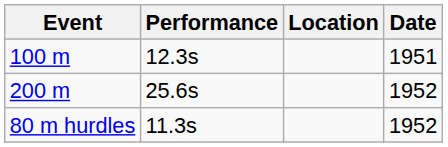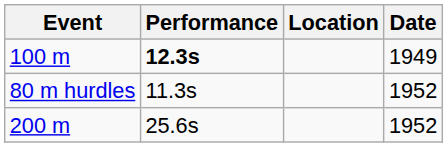 <table class="wikitable" style="border-collapse: collapse; font-size: 95%;">
 <tr>
 <th scope="col">Event</th>
 <th scope="col">Performance</th>
 <th scope="col">Location</th>
 <th scope="col">Date</th>
 </tr>
 <tr>
 <td><a href='#'>100 m</a></td>
-<td>12.3s</td>
+<td><strong>12.3s</strong></td>
 <td></td>
-<td>1951</td>
+<td>1949</td>
+</tr>
+<tr>
+<td><a href='#'>80 m hurdles</a></td>
+<td>11.3s</td>
+<td></td>
+<td>1952</td>
 </tr>
 <tr>
 <td><a href='#'>200 m</a></td>
 <td>25.6s</td>
 <td></td>
 <td>1952</td>
 </tr>
-<tr>
-<td><a href='#'>80 m hurdles</a></td>
-<td>11.3s</td>
-<td></td>
-<td>1952</td>
-</tr>
 </table>
